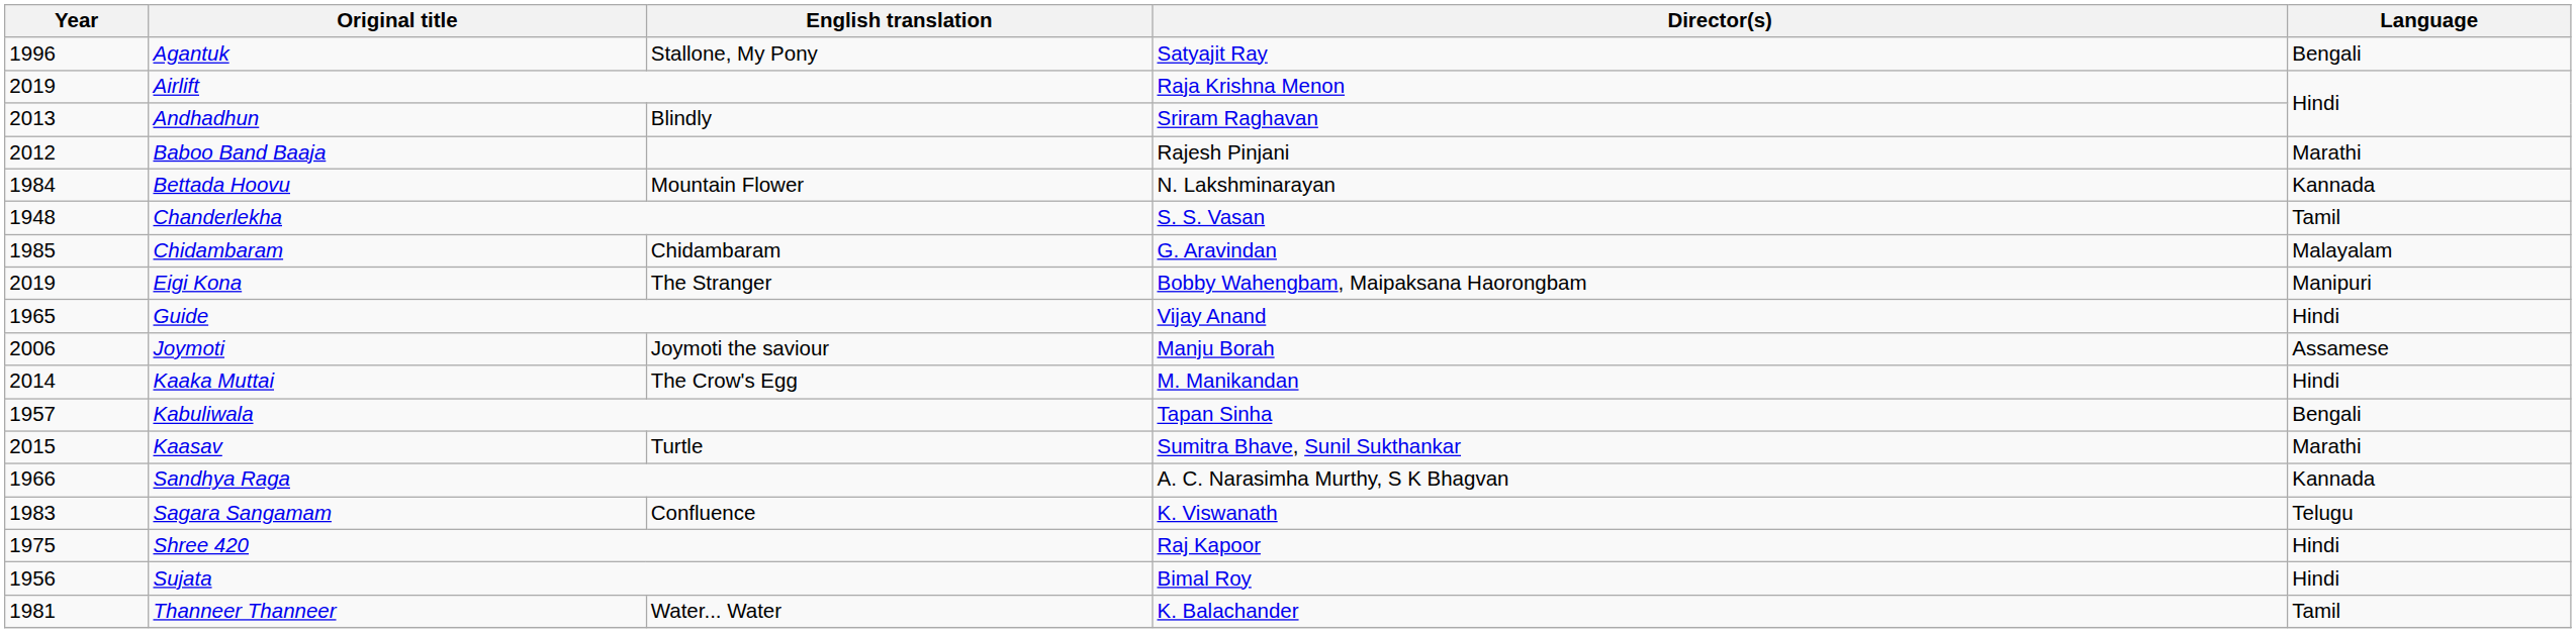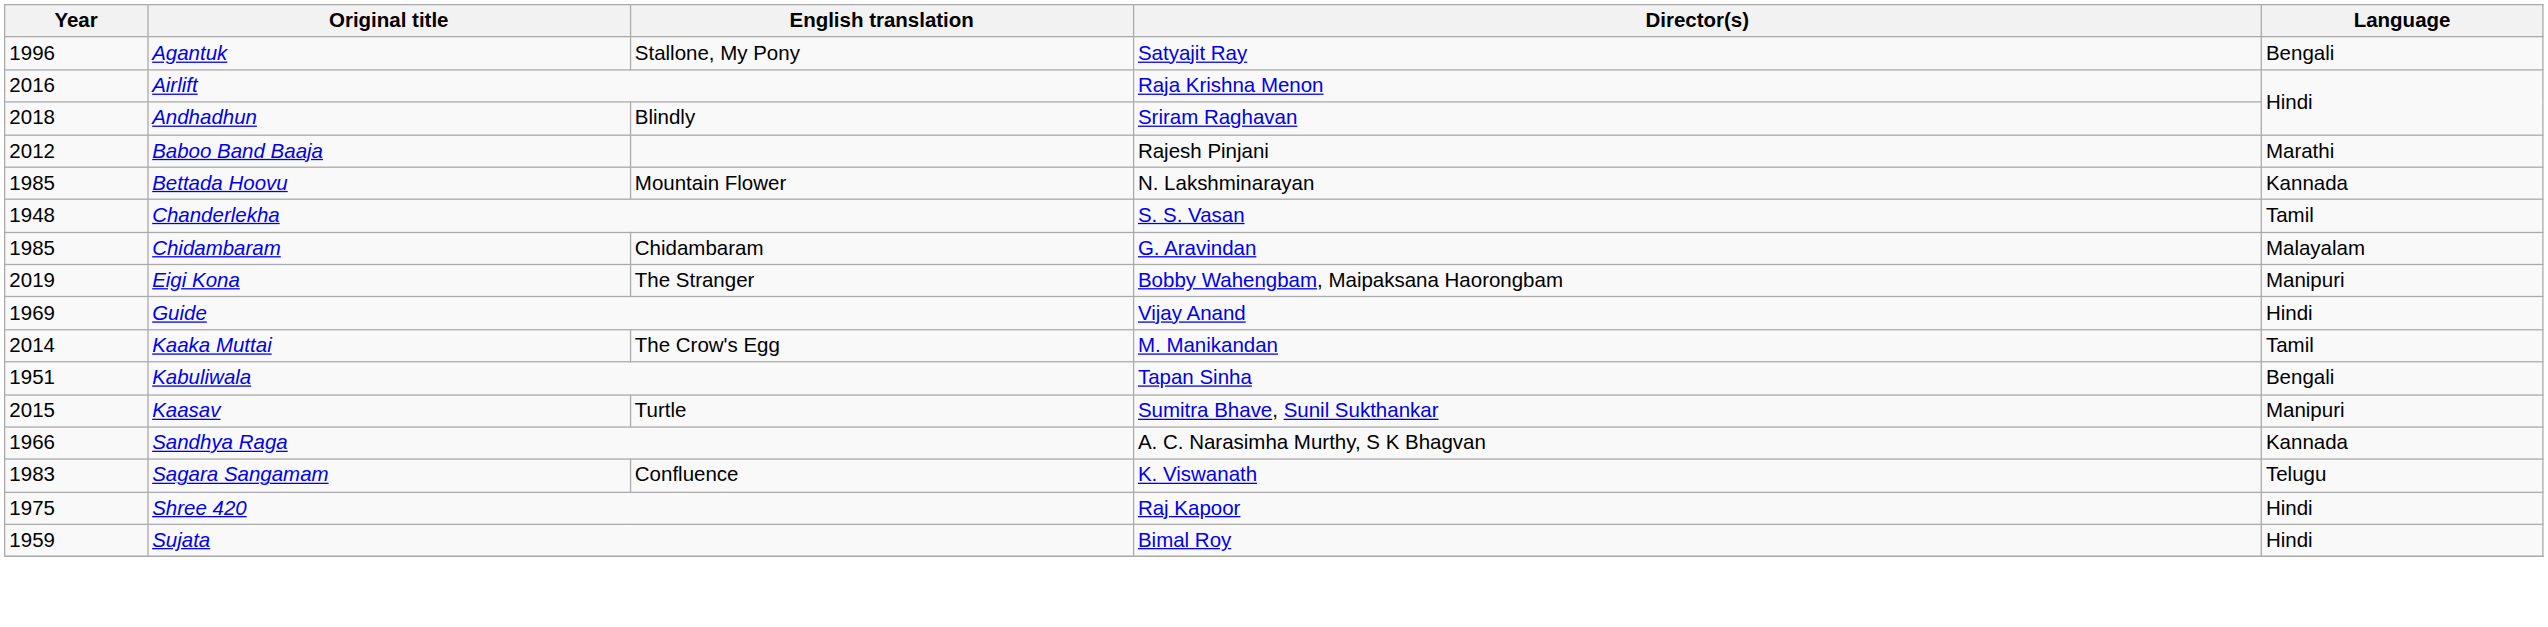 <table class="sortable wikitable" style="width:100%; margin-bottom:4px" cellpadding="5">
 <tr>
 <th scope="col">Year</th>
 <th scope="col">Original title</th>
 <th scope="col">English translation</th>
 <th scope="col">Director(s)</th>
 <th scope="col">Language</th>
 </tr>
 <tr>
 <td>1996</td>
 <td><em><a href='#'>Agantuk</a></em></td>
 <td>Stallone, My Pony</td>
 <td><a href='#'>Satyajit Ray</a></td>
 <td>Bengali</td>
 </tr>
 <tr>
-<td>2019</td>
+<td>2016</td>
 <td colspan=2><em><a href='#'>Airlift</a></em></td>
 <td><a href='#'>Raja Krishna Menon</a></td>
 <td rowspan=2>Hindi</td>
 </tr>
 <tr>
-<td>2013</td>
+<td>2018</td>
 <td><em><a href='#'>Andhadhun</a></em></td>
 <td>Blindly</td>
 <td><a href='#'>Sriram Raghavan</a></td>
 </tr>
 <tr>
 <td>2012</td>
 <td><em><a href='#'>Baboo Band Baaja</a></em></td>
 <td></td>
 <td>Rajesh Pinjani</td>
 <td>Marathi</td>
 </tr>
 <tr>
-<td>1984</td>
+<td>1985</td>
 <td><em><a href='#'>Bettada Hoovu</a></em></td>
 <td>Mountain Flower</td>
 <td>N. Lakshminarayan</td>
 <td>Kannada</td>
 </tr>
 <tr>
 <td>1948</td>
 <td colspan=2><em><a href='#'>Chanderlekha</a></em></td>
 <td><a href='#'>S. S. Vasan</a></td>
 <td>Tamil</td>
 </tr>
 <tr>
 <td>1985</td>
 <td><em><a href='#'>Chidambaram</a></em></td>
 <td>Chidambaram</td>
 <td><a href='#'>G. Aravindan</a></td>
 <td>Malayalam</td>
 </tr>
 <tr>
 <td>2019</td>
 <td><em><a href='#'>Eigi Kona</a></em></td>
 <td>The Stranger</td>
 <td><a href='#'>Bobby Wahengbam</a>, Maipaksana Haorongbam</td>
 <td>Manipuri</td>
 </tr>
 <tr>
-<td>1965</td>
+<td>1969</td>
 <td colspan=2><em><a href='#'>Guide</a></em></td>
 <td><a href='#'>Vijay Anand</a></td>
 <td>Hindi</td>
-</tr>
-<tr>
-<td>2006</td>
-<td><em><a href='#'>Joymoti</a></em></td>
-<td>Joymoti the saviour</td>
-<td><a href='#'>Manju Borah</a></td>
-<td>Assamese</td>
 </tr>
 <tr>
 <td>2014</td>
 <td><em><a href='#'>Kaaka Muttai</a></em></td>
 <td>The Crow's Egg</td>
 <td><a href='#'>M. Manikandan</a></td>
-<td>Hindi</td>
+<td>Tamil</td>
 </tr>
 <tr>
-<td>1957</td>
+<td>1951</td>
 <td colspan=2><em><a href='#'>Kabuliwala</a></em></td>
 <td><a href='#'>Tapan Sinha</a></td>
 <td>Bengali</td>
 </tr>
 <tr>
 <td>2015</td>
 <td><em><a href='#'>Kaasav</a></em></td>
 <td>Turtle</td>
 <td><a href='#'>Sumitra Bhave</a>, <a href='#'>Sunil Sukthankar</a></td>
-<td>Marathi</td>
+<td>Manipuri</td>
 </tr>
 <tr>
 <td>1966</td>
 <td colspan=2><em><a href='#'>Sandhya Raga</a></em></td>
 <td>A. C. Narasimha Murthy, S K Bhagvan</td>
 <td>Kannada</td>
 </tr>
 <tr>
 <td>1983</td>
 <td><em><a href='#'>Sagara Sangamam</a></em></td>
 <td>Confluence</td>
 <td><a href='#'>K. Viswanath</a></td>
 <td>Telugu</td>
 </tr>
 <tr>
 <td>1975</td>
 <td colspan=2><em><a href='#'>Shree 420</a></em></td>
 <td><a href='#'>Raj Kapoor</a></td>
 <td>Hindi</td>
 </tr>
 <tr>
-<td>1956</td>
+<td>1959</td>
 <td colspan=2><em><a href='#'>Sujata</a></em></td>
 <td><a href='#'>Bimal Roy</a></td>
 <td>Hindi</td>
 </tr>
 <tr>
-<td>1981</td>
-<td><em><a href='#'>Thanneer Thanneer</a></em></td>
-<td>Water... Water</td>
-<td><a href='#'>K. Balachander</a></td>
-<td>Tamil</td>
-</tr>
-<tr>
 </tr>
 </table>
